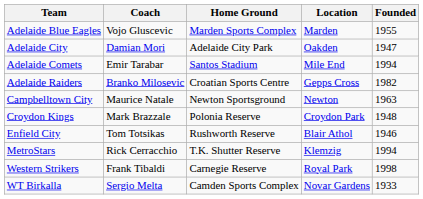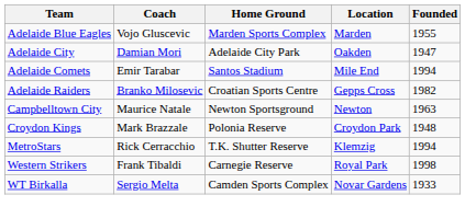 <table class="wikitable" align="center">
 <tr>
 <th>Team</th>
 <th>Coach</th>
 <th>Home Ground</th>
 <th>Location</th>
 <th>Founded</th>
 </tr>
 <tr>
 <td><a href='#'>Adelaide Blue Eagles</a></td>
 <td>Vojo Gluscevic</td>
 <td><a href='#'>Marden Sports Complex</a></td>
 <td><a href='#'>Marden</a></td>
 <td>1955</td>
 </tr>
 <tr>
 <td><a href='#'>Adelaide City</a></td>
 <td><a href='#'>Damian Mori</a></td>
 <td>Adelaide City Park</td>
 <td><a href='#'>Oakden</a></td>
 <td>1947</td>
 </tr>
 <tr>
 <td><a href='#'>Adelaide Comets</a></td>
 <td>Emir Tarabar</td>
 <td><a href='#'>Santos Stadium</a></td>
 <td><a href='#'>Mile End</a></td>
 <td>1994</td>
 </tr>
 <tr>
 <td><a href='#'>Adelaide Raiders</a></td>
 <td><a href='#'>Branko Milosevic</a></td>
 <td>Croatian Sports Centre</td>
 <td><a href='#'>Gepps Cross</a></td>
 <td>1982</td>
 </tr>
 <tr>
 <td><a href='#'>Campbelltown City</a></td>
 <td>Maurice Natale</td>
 <td>Newton Sportsground</td>
 <td><a href='#'>Newton</a></td>
 <td>1963</td>
 </tr>
 <tr>
 <td><a href='#'>Croydon Kings</a></td>
 <td>Mark Brazzale</td>
 <td>Polonia Reserve</td>
 <td><a href='#'>Croydon Park</a></td>
 <td>1948</td>
 </tr>
 <tr>
-<td><a href='#'>Enfield City</a></td>
-<td>Tom Totsikas</td>
-<td>Rushworth Reserve</td>
-<td><a href='#'>Blair Athol</a></td>
-<td>1946</td>
-</tr>
-<tr>
 <td><a href='#'>MetroStars</a></td>
 <td>Rick Cerracchio</td>
 <td>T.K. Shutter Reserve</td>
 <td><a href='#'>Klemzig</a></td>
 <td>1994</td>
 </tr>
 <tr>
 <td><a href='#'>Western Strikers</a></td>
 <td>Frank Tibaldi</td>
 <td>Carnegie Reserve</td>
 <td><a href='#'>Royal Park</a></td>
 <td>1998</td>
 </tr>
 <tr>
 <td><a href='#'>WT Birkalla</a></td>
 <td><a href='#'>Sergio Melta</a></td>
 <td>Camden Sports Complex</td>
 <td><a href='#'>Novar Gardens</a></td>
 <td>1933</td>
 </tr>
 </table>
